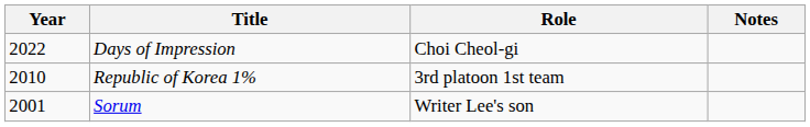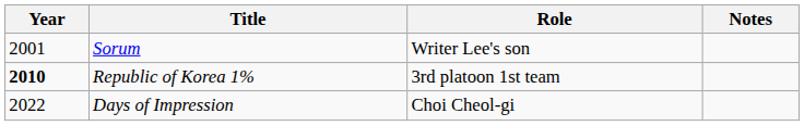 <table class="wikitable" style="width:700px">
 <tr>
 <th>Year</th>
 <th>Title</th>
 <th>Role</th>
 <th>Notes</th>
 </tr>
 <tr>
+<td>2001</td>
+<td><em><a href='#'>Sorum</a></em></td>
+<td>Writer Lee's son</td>
+<td></td>
+</tr>
+<tr>
+<td><strong>2010</strong></td>
+<td><em>Republic of Korea 1%</em></td>
+<td>3rd platoon 1st team</td>
+<td></td>
+</tr>
+<tr>
 <td>2022</td>
 <td><em>Days of Impression</em></td>
 <td>Choi Cheol-gi</td>
 <td></td>
 </tr>
-<tr>
-<td>2010</td>
-<td><em>Republic of Korea 1%</em></td>
-<td>3rd platoon 1st team</td>
-<td></td>
-</tr>
-<tr>
-<td>2001</td>
-<td><em><a href='#'>Sorum</a></em></td>
-<td>Writer Lee's son</td>
-<td></td>
-</tr>
 </table>
